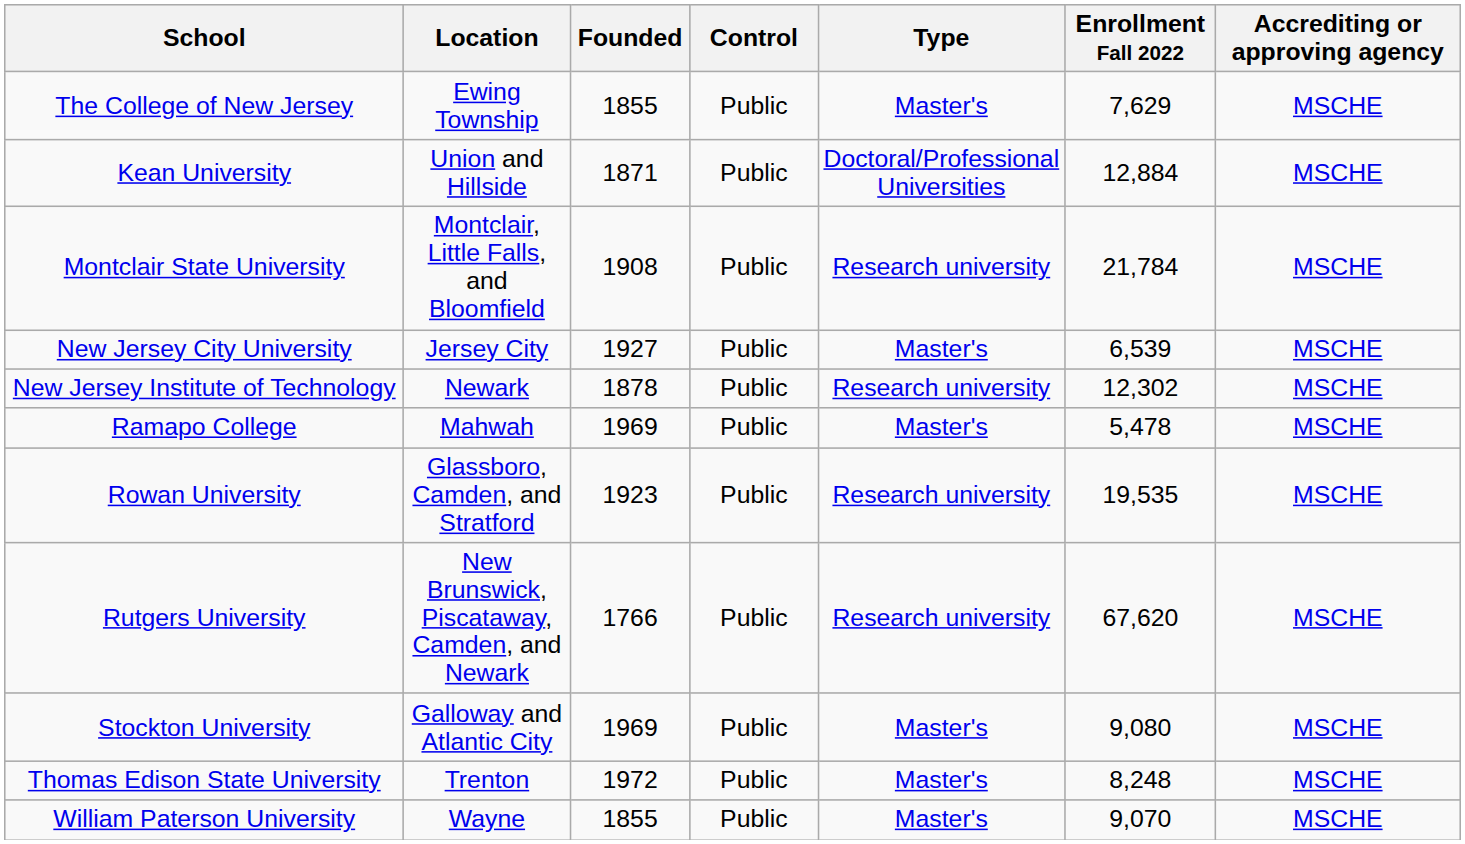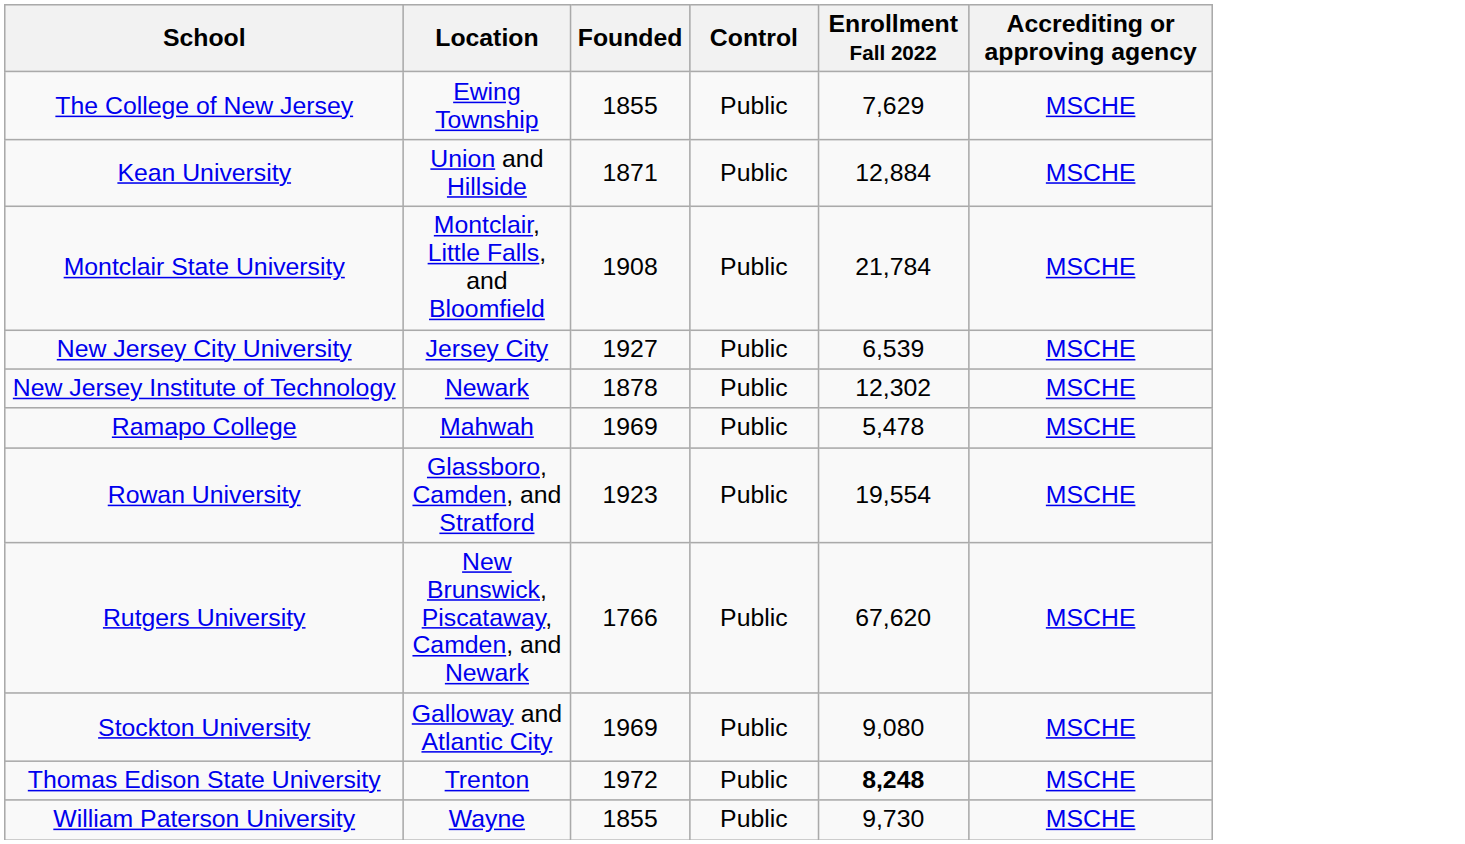 <table class="wikitable sortable" style="text-align:center;">
 <tr>
 <th scope="col" width="250">School</th>
 <th scope="col" width="100">Location</th>
 <th scope="col" width="70">Founded</th>
 <th scope="col" width="75">Control</th>
-<th scope="col" width="100">Type</th>
 <th scope="col" width="90" data-sort-type="number">Enrollment<br><small>Fall 2022</small></th>
 <th scope="col" width="150" class="unsortable">Accrediting or approving agency</th>
 </tr>
 <tr>
 <td><a href='#'>The College of New Jersey</a></td>
 <td><a href='#'>Ewing Township</a></td>
 <td>1855</td>
 <td>Public</td>
-<td><a href='#'>Master's</a></td>
 <td>7,629</td>
 <td><a href='#'>MSCHE</a></td>
 </tr>
 <tr>
 <td><a href='#'>Kean University</a></td>
 <td><a href='#'>Union</a> and <a href='#'>Hillside</a></td>
 <td>1871</td>
 <td>Public</td>
-<td><a href='#'>	Doctoral/Professional Universities</a></td>
 <td>12,884</td>
 <td><a href='#'>MSCHE</a></td>
 </tr>
 <tr>
 <td><a href='#'>Montclair State University</a></td>
 <td><a href='#'>Montclair</a>, <a href='#'>Little Falls</a>, and <a href='#'>Bloomfield</a></td>
 <td>1908</td>
 <td>Public</td>
-<td><a href='#'>Research university</a></td>
 <td>21,784</td>
 <td><a href='#'>MSCHE</a></td>
 </tr>
 <tr>
 <td><a href='#'>New Jersey City University</a></td>
 <td><a href='#'>Jersey City</a></td>
 <td>1927</td>
 <td>Public</td>
-<td><a href='#'>Master's</a></td>
 <td>6,539</td>
 <td><a href='#'>MSCHE</a></td>
 </tr>
 <tr>
 <td><a href='#'>New Jersey Institute of Technology</a></td>
 <td><a href='#'>Newark</a></td>
 <td>1878</td>
 <td>Public</td>
-<td><a href='#'>Research university</a></td>
 <td>12,302</td>
 <td><a href='#'>MSCHE</a></td>
 </tr>
 <tr>
 <td><a href='#'>Ramapo College</a></td>
 <td><a href='#'>Mahwah</a></td>
 <td>1969</td>
 <td>Public</td>
-<td><a href='#'>Master's</a></td>
 <td>5,478</td>
 <td><a href='#'>MSCHE</a></td>
 </tr>
 <tr>
 <td><a href='#'>Rowan University</a></td>
 <td><a href='#'>Glassboro</a>, <a href='#'>Camden</a>, and <a href='#'>Stratford</a></td>
 <td>1923</td>
 <td>Public</td>
-<td><a href='#'>Research university</a></td>
-<td>19,535</td>
+<td>19,554</td>
 <td><a href='#'>MSCHE</a></td>
 </tr>
 <tr>
 <td><a href='#'>Rutgers University</a></td>
 <td><a href='#'>New Brunswick</a>, <a href='#'>Piscataway</a>, <a href='#'>Camden</a>, and <a href='#'>Newark</a></td>
 <td>1766</td>
 <td>Public</td>
-<td><a href='#'>Research university</a></td>
 <td>67,620</td>
 <td><a href='#'>MSCHE</a></td>
 </tr>
 <tr>
 <td><a href='#'>Stockton University</a></td>
 <td><a href='#'>Galloway</a> and <a href='#'>Atlantic City</a></td>
 <td>1969</td>
 <td>Public</td>
-<td><a href='#'>Master's</a></td>
 <td>9,080</td>
 <td><a href='#'>MSCHE</a></td>
 </tr>
 <tr>
 <td><a href='#'>Thomas Edison State University</a></td>
 <td><a href='#'>Trenton</a></td>
 <td>1972</td>
 <td>Public</td>
-<td><a href='#'>Master's</a></td>
-<td>8,248</td>
+<td><strong>8,248</strong></td>
 <td><a href='#'>MSCHE</a></td>
 </tr>
 <tr>
 <td><a href='#'>William Paterson University</a></td>
 <td><a href='#'>Wayne</a></td>
 <td>1855</td>
 <td>Public</td>
-<td><a href='#'>Master's</a></td>
-<td>9,070</td>
+<td>9,730</td>
 <td><a href='#'>MSCHE</a></td>
 </tr>
 </table>
